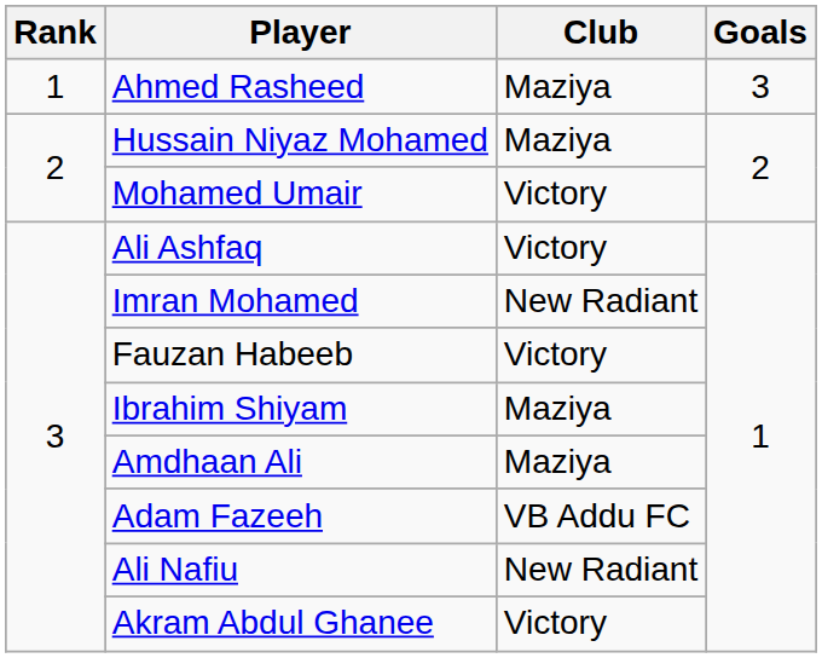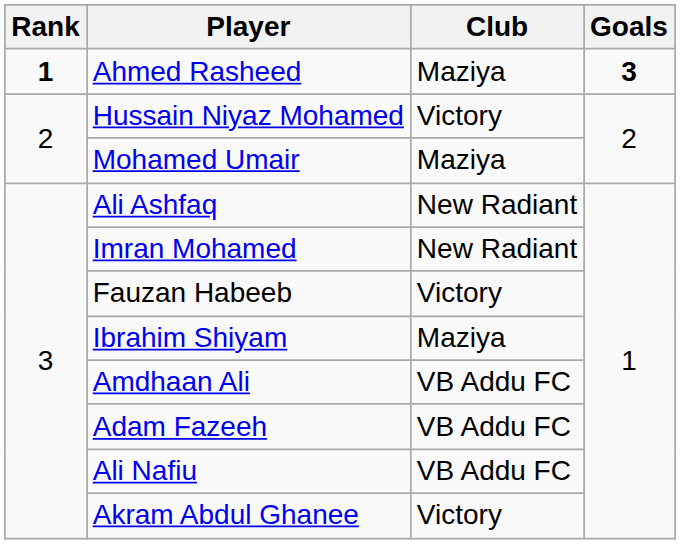 <table class="wikitable" style="text-align:center">
 <tr>
 <th>Rank</th>
 <th>Player</th>
 <th>Club</th>
 <th>Goals</th>
 </tr>
 <tr>
-<td rowspan="1">1</td>
+<td rowspan="1"><strong>1</strong></td>
 <td align="left"> <a href='#'>Ahmed Rasheed</a></td>
 <td align="left">Maziya</td>
-<td rowspan="1">3</td>
+<td rowspan="1"><strong>3</strong></td>
 </tr>
 <tr>
 <td rowspan="2">2</td>
 <td align="left"> <a href='#'>Hussain Niyaz Mohamed</a></td>
-<td align="left">Maziya</td>
+<td align="left">Victory</td>
 <td rowspan="2">2</td>
 </tr>
 <tr>
 <td align="left"> <a href='#'>Mohamed Umair</a></td>
-<td align="left">Victory</td>
+<td align="left">Maziya</td>
 </tr>
 <tr>
 <td rowspan="8">3</td>
 <td align="left"> <a href='#'>Ali Ashfaq</a></td>
-<td align="left">Victory</td>
+<td align="left">New Radiant</td>
 <td rowspan="8">1</td>
 </tr>
 <tr>
 <td align="left"> <a href='#'>Imran Mohamed</a></td>
 <td align="left">New Radiant</td>
 </tr>
 <tr>
 <td align="left"> Fauzan Habeeb</td>
 <td align="left">Victory</td>
 </tr>
 <tr>
 <td align="left"> <a href='#'>Ibrahim Shiyam</a></td>
 <td align="left">Maziya</td>
 </tr>
 <tr>
 <td align="left"> <a href='#'>Amdhaan Ali</a></td>
-<td align="left">Maziya</td>
+<td align="left">VB Addu FC</td>
 </tr>
 <tr>
 <td align="left"> <a href='#'>Adam Fazeeh</a></td>
 <td align="left">VB Addu FC</td>
 </tr>
 <tr>
 <td align="left"> <a href='#'>Ali Nafiu</a></td>
-<td align="left">New Radiant</td>
+<td align="left">VB Addu FC</td>
 </tr>
 <tr>
 <td align="left"> <a href='#'>Akram Abdul Ghanee</a></td>
 <td align="left">Victory</td>
 </tr>
 </table>
